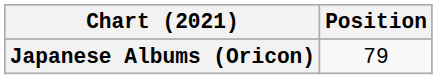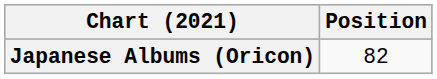 <table class="wikitable plainrowheaders" style="text-align:center">
 <tr>
 <th scope="col">Chart (2021)</th>
 <th scope="col">Position</th>
 </tr>
 <tr>
 <th scope="row">Japanese Albums (Oricon)</th>
-<td>79</td>
+<td>82</td>
 </tr>
 </table>
